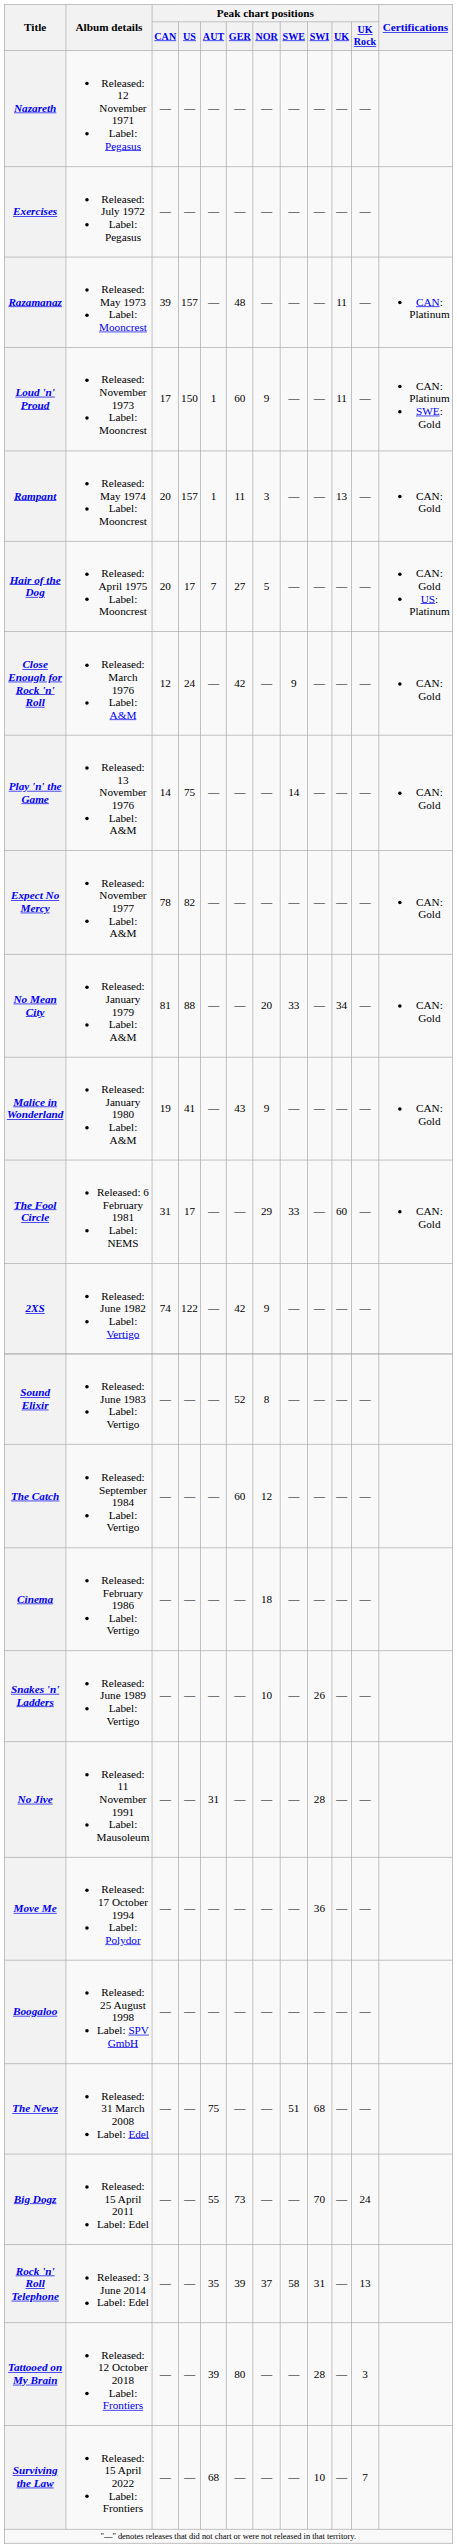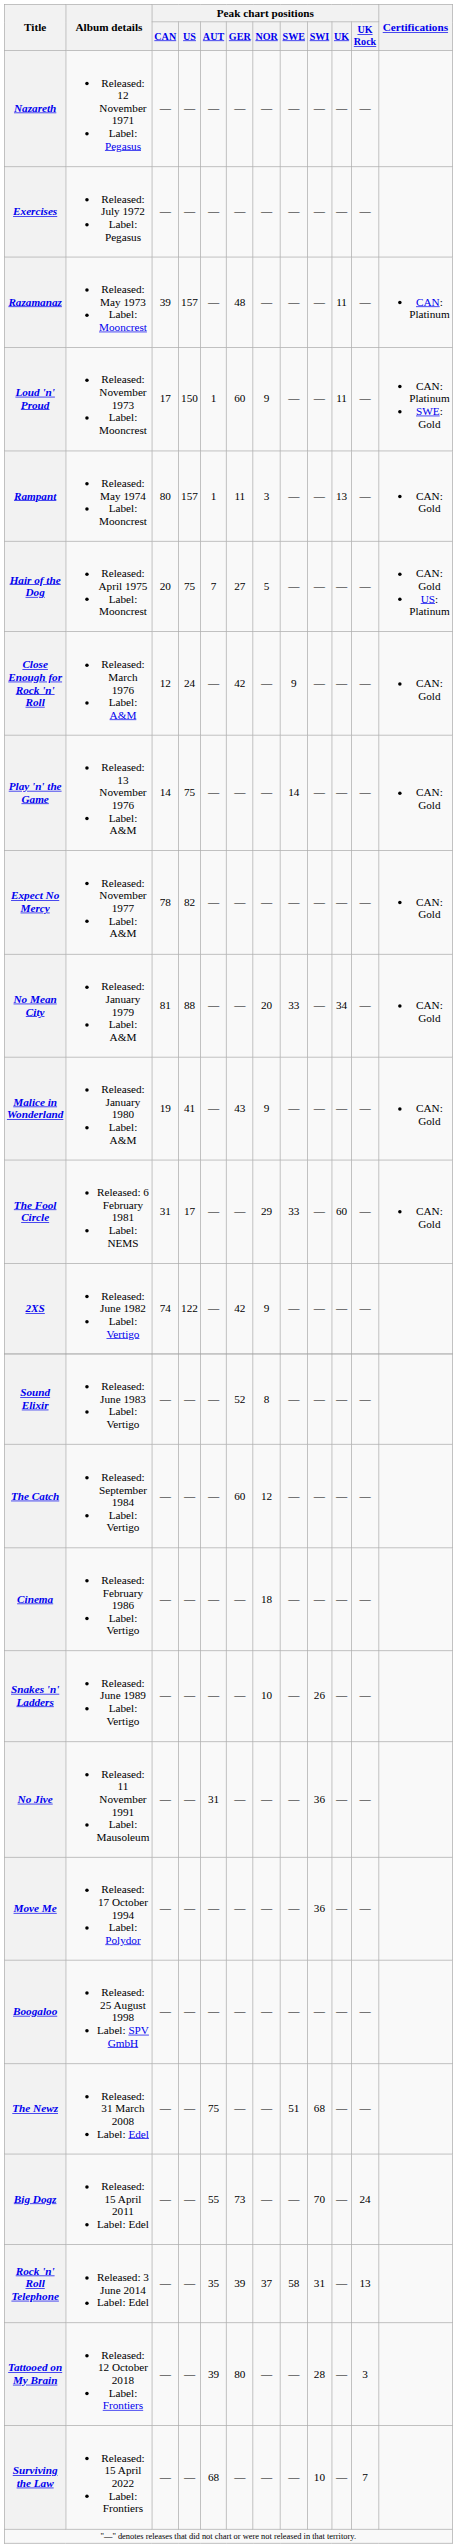 <table class="wikitable plainrowheaders" style="text-align:center;">
 <tr>
 <th scope="col" rowspan="2" style="width:18em;">Title</th>
 <th scope="col" rowspan="2" style="width:18em;">Album details</th>
 <th scope="col" colspan="9">Peak chart positions</th>
 <th rowspan="2" style="width:15em;"><a href='#'>Certifications</a></th>
 </tr>
 <tr>
 <th scope="col" style="width:3em;font-size:90%;"><a href='#'>CAN</a><br></th>
 <th scope="col" style="width:3em;font-size:90%;"><a href='#'>US</a><br></th>
 <th scope="col" style="width:3em;font-size:90%;"><a href='#'>AUT</a><br></th>
 <th scope="col" style="width:3em;font-size:90%;"><a href='#'>GER</a><br></th>
 <th scope="col" style="width:3em;font-size:90%;"><a href='#'>NOR</a><br></th>
 <th scope="col" style="width:3em;font-size:90%;"><a href='#'>SWE</a><br></th>
 <th scope="col" style="width:3em;font-size:90%;"><a href='#'>SWI</a><br></th>
 <th scope="col" style="width:3em;font-size:90%;"><a href='#'>UK</a><br></th>
 <th scope="col" style="width:3em;font-size:90%;"><a href='#'>UK Rock</a><br></th>
 </tr>
 <tr>
 <th scope="row"><em><a href='#'>Nazareth</a></em></th>
 <td><br><ul><li>Released: 12 November 1971</li><li>Label: <a href='#'>Pegasus</a></li></ul></td>
 <td>—</td>
 <td>—</td>
 <td>—</td>
 <td>—</td>
 <td>—</td>
 <td>—</td>
 <td>—</td>
 <td>—</td>
 <td>—</td>
 <td></td>
 </tr>
 <tr>
 <th scope="row"><em><a href='#'>Exercises</a></em></th>
 <td><br><ul><li>Released: July 1972</li><li>Label: Pegasus</li></ul></td>
 <td>—</td>
 <td>—</td>
 <td>—</td>
 <td>—</td>
 <td>—</td>
 <td>—</td>
 <td>—</td>
 <td>—</td>
 <td>—</td>
 <td></td>
 </tr>
 <tr>
 <th scope="row"><em><a href='#'>Razamanaz</a></em></th>
 <td><br><ul><li>Released: May 1973</li><li>Label: <a href='#'>Mooncrest</a></li></ul></td>
 <td>39</td>
 <td>157</td>
 <td>—</td>
 <td>48</td>
 <td>—</td>
 <td>—</td>
 <td>—</td>
 <td>11</td>
 <td>—</td>
 <td><br><ul><li><a href='#'>CAN</a>: Platinum</li></ul></td>
 </tr>
 <tr>
 <th scope="row"><em><a href='#'>Loud 'n' Proud</a></em></th>
 <td><br><ul><li>Released: November 1973</li><li>Label: Mooncrest</li></ul></td>
 <td>17</td>
 <td>150</td>
 <td>1</td>
 <td>60</td>
 <td>9</td>
 <td>—</td>
 <td>—</td>
 <td>11</td>
 <td>—</td>
 <td><br><ul><li>CAN: Platinum</li><li><a href='#'>SWE</a>: Gold</li></ul></td>
 </tr>
 <tr>
 <th scope="row"><em><a href='#'>Rampant</a></em></th>
 <td><br><ul><li>Released: May 1974</li><li>Label: Mooncrest</li></ul></td>
-<td>20</td>
+<td>80</td>
 <td>157</td>
 <td>1</td>
 <td>11</td>
 <td>3</td>
 <td>—</td>
 <td>—</td>
 <td>13</td>
 <td>—</td>
 <td><br><ul><li>CAN: Gold</li></ul></td>
 </tr>
 <tr>
 <th scope="row"><em><a href='#'>Hair of the Dog</a></em></th>
 <td><br><ul><li>Released: April 1975</li><li>Label: Mooncrest</li></ul></td>
 <td>20</td>
-<td>17</td>
+<td>75</td>
 <td>7</td>
 <td>27</td>
 <td>5</td>
 <td>—</td>
 <td>—</td>
 <td>—</td>
 <td>—</td>
 <td><br><ul><li>CAN: Gold</li><li><a href='#'>US</a>: Platinum</li></ul></td>
 </tr>
 <tr>
 <th scope="row"><em><a href='#'>Close Enough for Rock 'n' Roll</a></em></th>
 <td><br><ul><li>Released: March 1976</li><li>Label: <a href='#'>A&M</a></li></ul></td>
 <td>12</td>
 <td>24</td>
 <td>—</td>
 <td>42</td>
 <td>—</td>
 <td>9</td>
 <td>—</td>
 <td>—</td>
 <td>—</td>
 <td><br><ul><li>CAN: Gold</li></ul></td>
 </tr>
 <tr>
 <th scope="row"><em><a href='#'>Play 'n' the Game</a></em></th>
 <td><br><ul><li>Released: 13 November 1976</li><li>Label: A&M</li></ul></td>
 <td>14</td>
 <td>75</td>
 <td>—</td>
 <td>—</td>
 <td>—</td>
 <td>14</td>
 <td>—</td>
 <td>—</td>
 <td>—</td>
 <td><br><ul><li>CAN: Gold</li></ul></td>
 </tr>
 <tr>
 <th scope="row"><em><a href='#'>Expect No Mercy</a></em></th>
 <td><br><ul><li>Released: November 1977</li><li>Label: A&M</li></ul></td>
 <td>78</td>
 <td>82</td>
 <td>—</td>
 <td>—</td>
 <td>—</td>
 <td>—</td>
 <td>—</td>
 <td>—</td>
 <td>—</td>
 <td><br><ul><li>CAN: Gold</li></ul></td>
 </tr>
 <tr>
 <th scope="row"><em><a href='#'>No Mean City</a></em></th>
 <td><br><ul><li>Released: January 1979</li><li>Label: A&M</li></ul></td>
 <td>81</td>
 <td>88</td>
 <td>—</td>
 <td>—</td>
 <td>20</td>
 <td>33</td>
 <td>—</td>
 <td>34</td>
 <td>—</td>
 <td><br><ul><li>CAN: Gold</li></ul></td>
 </tr>
 <tr>
 <th scope="row"><em><a href='#'>Malice in Wonderland</a></em></th>
 <td><br><ul><li>Released: January 1980</li><li>Label: A&M</li></ul></td>
 <td>19</td>
 <td>41</td>
 <td>—</td>
 <td>43</td>
 <td>9</td>
 <td>—</td>
 <td>—</td>
 <td>—</td>
 <td>—</td>
 <td><br><ul><li>CAN: Gold</li></ul></td>
 </tr>
 <tr>
 <th scope="row"><em><a href='#'>The Fool Circle</a></em></th>
 <td><br><ul><li>Released: 6 February 1981</li><li>Label: NEMS</li></ul></td>
 <td>31</td>
 <td>17</td>
 <td>—</td>
 <td>—</td>
 <td>29</td>
 <td>33</td>
 <td>—</td>
 <td>60</td>
 <td>—</td>
 <td><br><ul><li>CAN: Gold</li></ul></td>
 </tr>
 <tr>
 <th scope="row"><em><a href='#'>2XS</a></em></th>
 <td><br><ul><li>Released: June 1982</li><li>Label: <a href='#'>Vertigo</a></li></ul></td>
 <td>74</td>
 <td>122</td>
 <td>—</td>
 <td>42</td>
 <td>9</td>
 <td>—</td>
 <td>—</td>
 <td>—</td>
 <td>—</td>
 <td></td>
 </tr>
 <tr>
 </tr>
 <tr>
 <th scope="row"><em><a href='#'>Sound Elixir</a></em></th>
 <td><br><ul><li>Released: June 1983</li><li>Label: Vertigo</li></ul></td>
 <td>—</td>
 <td>—</td>
 <td>—</td>
 <td>52</td>
 <td>8</td>
 <td>—</td>
 <td>—</td>
 <td>—</td>
 <td>—</td>
 <td></td>
 </tr>
 <tr>
 <th scope="row"><em><a href='#'>The Catch</a></em></th>
 <td><br><ul><li>Released: September 1984</li><li>Label: Vertigo</li></ul></td>
 <td>—</td>
 <td>—</td>
 <td>—</td>
 <td>60</td>
 <td>12</td>
 <td>—</td>
 <td>—</td>
 <td>—</td>
 <td>—</td>
 <td></td>
 </tr>
 <tr>
 <th scope="row"><em><a href='#'>Cinema</a></em></th>
 <td><br><ul><li>Released: February 1986</li><li>Label: Vertigo</li></ul></td>
 <td>—</td>
 <td>—</td>
 <td>—</td>
 <td>—</td>
 <td>18</td>
 <td>—</td>
 <td>—</td>
 <td>—</td>
 <td>—</td>
 <td></td>
 </tr>
 <tr>
 <th scope="row"><em><a href='#'>Snakes 'n' Ladders</a></em></th>
 <td><br><ul><li>Released: June 1989</li><li>Label: Vertigo</li></ul></td>
 <td>—</td>
 <td>—</td>
 <td>—</td>
 <td>—</td>
 <td>10</td>
 <td>—</td>
 <td>26</td>
 <td>—</td>
 <td>—</td>
 <td></td>
 </tr>
 <tr>
 <th scope="row"><em><a href='#'>No Jive</a></em></th>
 <td><br><ul><li>Released: 11 November 1991</li><li>Label: Mausoleum</li></ul></td>
 <td>—</td>
 <td>—</td>
 <td>31</td>
 <td>—</td>
 <td>—</td>
 <td>—</td>
-<td>28</td>
+<td>36</td>
 <td>—</td>
 <td>—</td>
 <td></td>
 </tr>
 <tr>
 <th scope="row"><em><a href='#'>Move Me</a></em></th>
 <td><br><ul><li>Released: 17 October 1994</li><li>Label: <a href='#'>Polydor</a></li></ul></td>
 <td>—</td>
 <td>—</td>
 <td>—</td>
 <td>—</td>
 <td>—</td>
 <td>—</td>
 <td>36</td>
 <td>—</td>
 <td>—</td>
 <td></td>
 </tr>
 <tr>
 <th scope="row"><em><a href='#'>Boogaloo</a></em></th>
 <td><br><ul><li>Released: 25 August 1998</li><li>Label: <a href='#'>SPV GmbH</a></li></ul></td>
 <td>—</td>
 <td>—</td>
 <td>—</td>
 <td>—</td>
 <td>—</td>
 <td>—</td>
 <td>—</td>
 <td>—</td>
 <td>—</td>
 <td></td>
 </tr>
 <tr>
 <th scope="row"><em><a href='#'>The Newz</a></em></th>
 <td><br><ul><li>Released: 31 March 2008</li><li>Label: <a href='#'>Edel</a></li></ul></td>
 <td>—</td>
 <td>—</td>
 <td>75</td>
 <td>—</td>
 <td>—</td>
 <td>51</td>
 <td>68</td>
 <td>—</td>
 <td>—</td>
 <td></td>
 </tr>
 <tr>
 <th scope="row"><em><a href='#'>Big Dogz</a></em></th>
 <td><br><ul><li>Released: 15 April 2011</li><li>Label: Edel</li></ul></td>
 <td>—</td>
 <td>—</td>
 <td>55</td>
 <td>73</td>
 <td>—</td>
 <td>—</td>
 <td>70</td>
 <td>—</td>
 <td>24</td>
 <td></td>
 </tr>
 <tr>
 <th scope="row"><em><a href='#'>Rock 'n' Roll Telephone</a></em></th>
 <td><br><ul><li>Released: 3 June 2014</li><li>Label: Edel</li></ul></td>
 <td>—</td>
 <td>—</td>
 <td>35</td>
 <td>39</td>
 <td>37</td>
 <td>58</td>
 <td>31</td>
 <td>—</td>
 <td>13</td>
 <td></td>
 </tr>
 <tr>
 <th scope="row"><em><a href='#'>Tattooed on My Brain</a></em></th>
 <td><br><ul><li>Released: 12 October 2018</li><li>Label: <a href='#'>Frontiers</a></li></ul></td>
 <td>—</td>
 <td>—</td>
 <td>39</td>
 <td>80</td>
 <td>—</td>
 <td>—</td>
 <td>28</td>
 <td>—</td>
 <td>3</td>
 <td></td>
 </tr>
 <tr>
 <th scope="row"><em><a href='#'>Surviving the Law</a></em></th>
 <td><br><ul><li>Released: 15 April 2022</li><li>Label: Frontiers</li></ul></td>
 <td>—</td>
 <td>—</td>
 <td>68</td>
 <td>—</td>
 <td>—</td>
 <td>—</td>
 <td>10</td>
 <td>—</td>
 <td>7</td>
 <td></td>
 </tr>
 <tr>
 <td colspan="12" style="text-align:center; font-size:9pt;">"—" denotes releases that did not chart or were not released in that territory.</td>
 </tr>
 </table>
